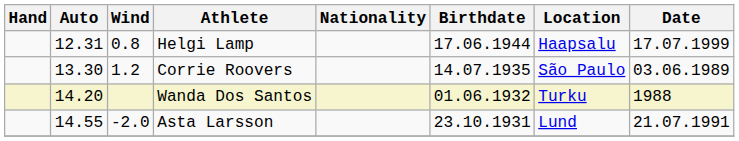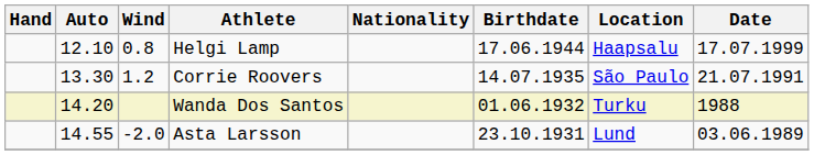 <table class="wikitable">
 <tr>
 <th>Hand</th>
 <th>Auto</th>
 <th>Wind</th>
 <th>Athlete</th>
 <th>Nationality</th>
 <th>Birthdate</th>
 <th>Location</th>
 <th>Date</th>
 </tr>
 <tr>
 <td></td>
-<td>12.31</td>
+<td>12.10</td>
 <td>0.8</td>
 <td>Helgi Lamp</td>
 <td></td>
 <td>17.06.1944</td>
 <td><a href='#'>Haapsalu</a></td>
 <td>17.07.1999</td>
 </tr>
 <tr>
 <td></td>
 <td>13.30</td>
 <td>1.2</td>
 <td>Corrie Roovers</td>
 <td></td>
 <td>14.07.1935</td>
 <td><a href='#'>São Paulo</a></td>
-<td>03.06.1989</td>
+<td>21.07.1991</td>
 </tr>
 <tr bgcolor=#f6F5CE>
 <td></td>
 <td>14.20</td>
 <td></td>
 <td>Wanda Dos Santos</td>
 <td></td>
 <td>01.06.1932</td>
 <td><a href='#'>Turku</a></td>
 <td>1988</td>
 </tr>
 <tr>
 <td></td>
 <td>14.55</td>
 <td>-2.0</td>
 <td>Asta Larsson</td>
 <td></td>
 <td>23.10.1931</td>
 <td><a href='#'>Lund</a></td>
-<td>21.07.1991</td>
+<td>03.06.1989</td>
 </tr>
 <tr>
 </tr>
 </table>
